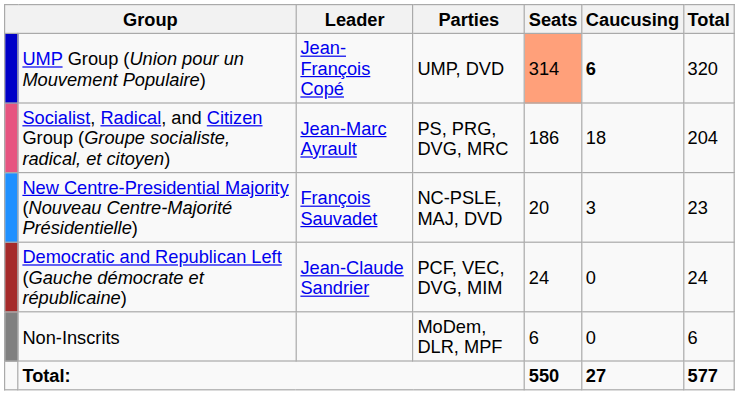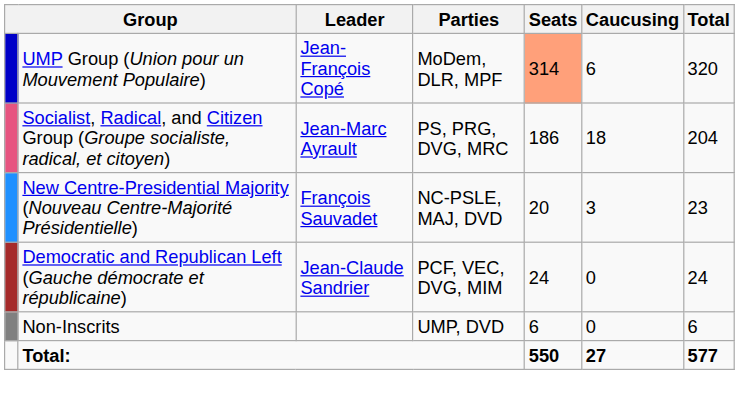 <table class="wikitable" style="font-size: 95%">
 <tr>
 <th colspan=2>Group</th>
 <th>Leader</th>
 <th>Parties</th>
 <th>Seats</th>
 <th>Caucusing</th>
 <th>Total</th>
 </tr>
 <tr>
 <td bgcolor="#0000C8"> </td>
 <td><a href='#'>UMP</a> Group (<em>Union pour un Mouvement Populaire</em>)</td>
 <td><a href='#'>Jean-François Copé</a></td>
-<td>UMP, DVD</td>
+<td>MoDem, DLR, MPF</td>
 <td style="background: lightsalmon;">314</td>
-<td><strong>6</strong></td>
+<td>6</td>
 <td>320</td>
 </tr>
 <tr>
 <td bgcolor="#E75480"> </td>
 <td><a href='#'>Socialist</a>, <a href='#'>Radical</a>, and <a href='#'>Citizen</a> Group (<em>Groupe socialiste, radical, et citoyen</em>)</td>
 <td><a href='#'>Jean-Marc Ayrault</a></td>
 <td>PS, PRG, DVG, MRC</td>
 <td>186</td>
 <td>18</td>
 <td>204</td>
 </tr>
 <tr>
 <td bgcolor="#1E90FF"> </td>
 <td><a href='#'>New Centre-Presidential Majority</a> (<em>Nouveau Centre-Majorité Présidentielle</em>)</td>
 <td><a href='#'>François Sauvadet</a></td>
 <td>NC-PSLE, MAJ, DVD</td>
 <td>20</td>
 <td>3</td>
 <td>23</td>
 </tr>
 <tr>
 <td bgcolor="brown"> </td>
 <td><a href='#'>Democratic and Republican Left</a> (<em>Gauche démocrate et républicaine</em>)</td>
 <td><a href='#'>Jean-Claude Sandrier</a></td>
 <td>PCF, VEC, DVG, MIM</td>
 <td>24</td>
 <td>0</td>
 <td>24</td>
 </tr>
 <tr>
 <td bgcolor="gray"> </td>
 <td>Non-Inscrits</td>
 <td></td>
-<td>MoDem, DLR, MPF</td>
+<td>UMP, DVD</td>
 <td>6</td>
 <td>0</td>
 <td>6</td>
 </tr>
 <tr>
 <td></td>
 <td colspan=3><strong>Total:</strong></td>
 <td><strong>550</strong></td>
 <td><strong>27</strong></td>
 <td><strong>577</strong></td>
 </tr>
 </table>
